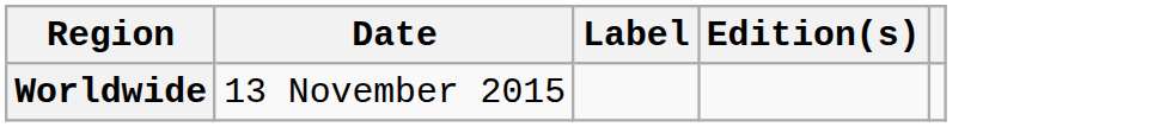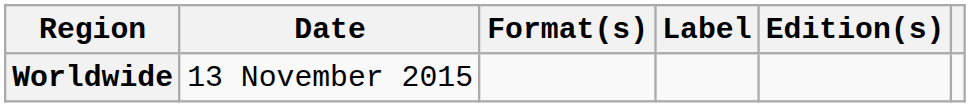 <table class="wikitable plainrowheaders">
 <tr>
 <th scope="col">Region</th>
 <th scope="col">Date</th>
+<th scope="col">Format(s)</th>
 <th scope="col">Label</th>
 <th scope="col">Edition(s)</th>
 <th scope="col"></th>
 </tr>
 <tr>
 <th scope="row">Worldwide</th>
 <td>13 November 2015</td>
 <td></td>
 <td></td>
+<td></td>
 <td style="text-align:center;"></td>
 </tr>
 </table>
